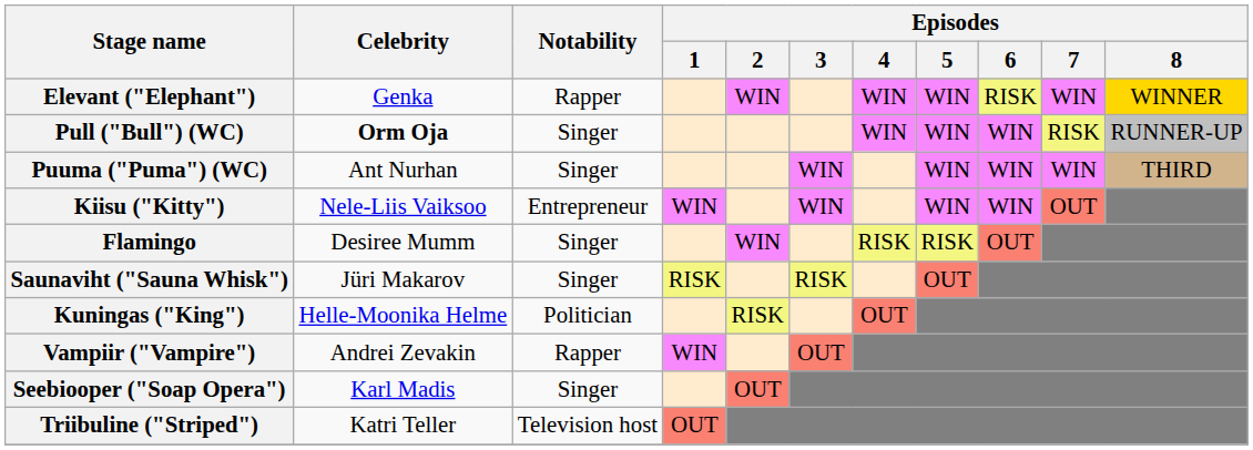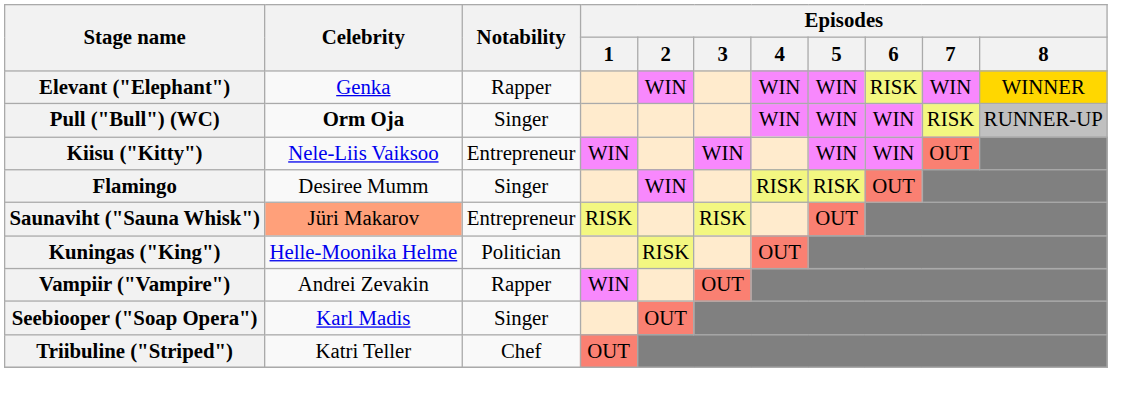 <table class="wikitable" style="text-align:center; ">
 <tr>
 <th rowspan="2">Stage name</th>
 <th rowspan="2">Celebrity</th>
 <th rowspan="2">Notability</th>
 <th colspan="8">Episodes</th>
 </tr>
 <tr>
 <th rowspan="1">1</th>
 <th rowspan="1">2</th>
 <th rowspan="1">3</th>
 <th rowspan="1">4</th>
 <th rowspan="1">5</th>
 <th rowspan="1">6</th>
 <th rowspan="1">7</th>
 <th rowspan="1">8</th>
 </tr>
 <tr>
 <th>Elevant ("Elephant")</th>
 <td><a href='#'>Genka</a></td>
 <td>Rapper</td>
 <td bgcolor="#FFEBCD"></td>
 <td bgcolor="#F888FD">WIN</td>
 <td bgcolor="#FFEBCD"></td>
 <td bgcolor="#F888FD">WIN</td>
 <td bgcolor="#F888FD">WIN</td>
 <td bgcolor="#F3F781">RISK</td>
 <td bgcolor="#F888FD">WIN</td>
 <td bgcolor="gold">WINNER</td>
 </tr>
 <tr>
 <th>Pull ("Bull") (WC)</th>
 <td><strong>Orm Oja</strong></td>
 <td>Singer</td>
 <td bgcolor=#FFEBCD></td>
 <td bgcolor=#FFEBCD></td>
 <td bgcolor="#FFEBCD"></td>
 <td bgcolor="#F888FD">WIN</td>
 <td bgcolor="#F888FD">WIN</td>
 <td bgcolor="#F888FD">WIN</td>
 <td bgcolor="#F3F781">RISK</td>
 <td bgcolor="silver">RUNNER-UP</td>
 </tr>
 <tr>
-<th>Puuma ("Puma") (WC)</th>
-<td>Ant Nurhan</td>
-<td>Singer</td>
-<td bgcolor=#FFEBCD></td>
-<td bgcolor=#FFEBCD></td>
-<td bgcolor="#F888FD">WIN</td>
-<td bgcolor="#FFEBCD"></td>
-<td bgcolor="#F888FD">WIN</td>
-<td bgcolor="#F888FD">WIN</td>
-<td bgcolor="#F888FD">WIN</td>
-<td bgcolor=tan>THIRD</td>
-</tr>
-<tr>
 <th>Kiisu ("Kitty")</th>
 <td><a href='#'>Nele-Liis Vaiksoo</a></td>
 <td>Entrepreneur</td>
 <td bgcolor="#F888FD">WIN</td>
 <td bgcolor="#FFEBCD"></td>
 <td bgcolor="#F888FD">WIN</td>
 <td bgcolor="#FFEBCD"></td>
 <td bgcolor="#F888FD">WIN</td>
 <td bgcolor="#F888FD">WIN</td>
 <td bgcolor="salmon">OUT</td>
 <td colspan="1" bgcolor=grey></td>
 </tr>
 <tr>
 <th>Flamingo</th>
 <td>Desiree Mumm</td>
 <td>Singer</td>
 <td bgcolor="#FFEBCD"></td>
 <td bgcolor="#F888FD">WIN</td>
 <td bgcolor="#FFEBCD"></td>
 <td bgcolor="#F3F781">RISK</td>
 <td bgcolor="#F3F781">RISK</td>
 <td bgcolor="salmon">OUT</td>
 <td colspan="2" bgcolor=grey></td>
 </tr>
 <tr>
 <th>Saunaviht ("Sauna Whisk")</th>
-<td>Jüri Makarov</td>
-<td>Singer</td>
+<td style="background: lightsalmon;">Jüri Makarov</td>
+<td>Entrepreneur</td>
 <td bgcolor="#F3F781">RISK</td>
 <td bgcolor="#FFEBCD"></td>
 <td bgcolor="#F3F781">RISK</td>
 <td bgcolor="#FFEBCD"></td>
 <td bgcolor="salmon">OUT</td>
 <td colspan="3" bgcolor=grey></td>
 </tr>
 <tr>
 <th>Kuningas ("King")</th>
 <td><a href='#'>Helle-Moonika Helme</a></td>
 <td>Politician</td>
 <td bgcolor="#FFEBCD"></td>
 <td bgcolor="#F3F781">RISK</td>
 <td bgcolor="#FFEBCD"></td>
 <td bgcolor="salmon">OUT</td>
 <td colspan="4" bgcolor=grey></td>
 </tr>
 <tr>
 <th>Vampiir ("Vampire")</th>
 <td>Andrei Zevakin</td>
 <td>Rapper</td>
 <td bgcolor="#F888FD">WIN</td>
 <td bgcolor="#FFEBCD"></td>
 <td bgcolor="salmon">OUT</td>
 <td colspan="5" bgcolor=grey></td>
 </tr>
 <tr>
 <th>Seebiooper ("Soap Opera")</th>
 <td><a href='#'>Karl Madis</a></td>
 <td>Singer</td>
 <td bgcolor="#FFEBCD"></td>
 <td bgcolor="salmon">OUT</td>
 <td colspan="6" bgcolor=grey></td>
 </tr>
 <tr>
 <th>Triibuline ("Striped")</th>
 <td>Katri Teller</td>
-<td>Television host</td>
+<td>Chef</td>
 <td bgcolor="salmon">OUT</td>
 <td colspan="7" bgcolor=grey></td>
 </tr>
 <tr>
 </tr>
 </table>
